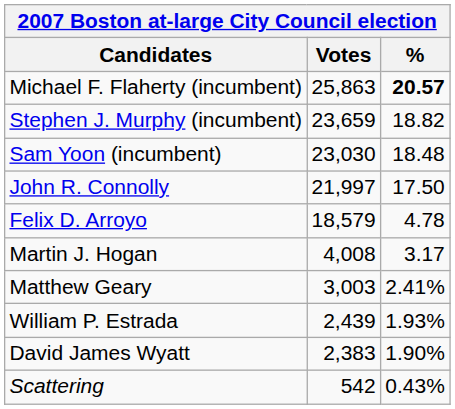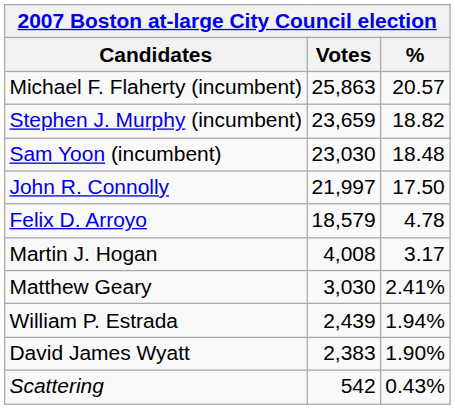 <table class=wikitable>
 <tr>
 <th colspan=3><strong><a href='#'>2007 Boston at-large City Council election</a></strong></th>
 </tr>
 <tr>
 <th><strong>Candidates</strong></th>
 <th>Votes</th>
 <th>%</th>
 </tr>
 <tr>
 <td>Michael F. Flaherty (incumbent)</td>
 <td align="right">25,863</td>
-<td align="right"><strong>20.57</strong></td>
+<td align="right">20.57</td>
 </tr>
 <tr>
 <td><a href='#'>Stephen J. Murphy</a> (incumbent)</td>
 <td align="right">23,659</td>
 <td align="right">18.82</td>
 </tr>
 <tr>
 <td><a href='#'>Sam Yoon</a> (incumbent)</td>
 <td align="right">23,030</td>
 <td align="right">18.48</td>
 </tr>
 <tr>
 <td><a href='#'>John R. Connolly</a></td>
 <td align="right">21,997</td>
 <td align="right">17.50</td>
 </tr>
 <tr>
 <td><a href='#'>Felix D. Arroyo</a></td>
 <td align="right">18,579</td>
 <td align="right">4.78</td>
 </tr>
 <tr>
 <td>Martin J. Hogan</td>
 <td align="right">4,008</td>
 <td align="right">3.17</td>
 </tr>
 <tr>
 <td>Matthew Geary</td>
-<td align="right">3,003</td>
+<td align="right">3,030</td>
 <td align="right">2.41%</td>
 </tr>
 <tr>
 <td>William P. Estrada</td>
 <td align="right">2,439</td>
-<td align="right">1.93%</td>
+<td align="right">1.94%</td>
 </tr>
 <tr>
 <td>David James Wyatt</td>
 <td align="right">2,383</td>
 <td align="right">1.90%</td>
 </tr>
 <tr>
 <td><em>Scattering</em></td>
 <td align="right">542</td>
 <td align="right">0.43%</td>
 </tr>
 </table>
